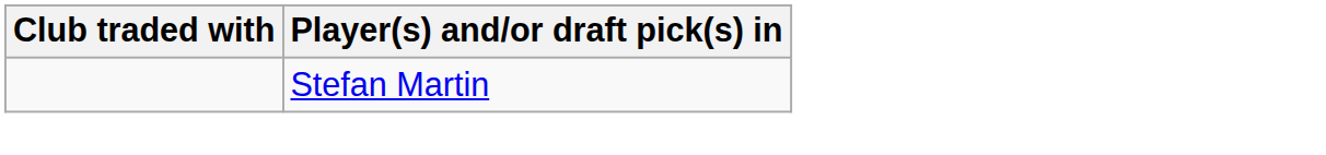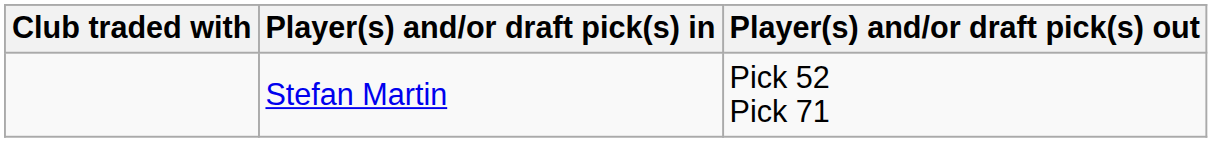 <table class="wikitable plainrowheaders">
 <tr>
 <th scope="col"><strong>Club traded with</strong></th>
 <th scope="col"><strong>Player(s) and/or draft pick(s) in</strong></th>
+<th scope="col"><strong>Player(s) and/or draft pick(s) out</strong></th>
 </tr>
 <tr>
 <td></td>
 <td><a href='#'>Stefan Martin</a></td>
+<td>Pick 52<br>Pick 71</td>
 </tr>
 </table>
